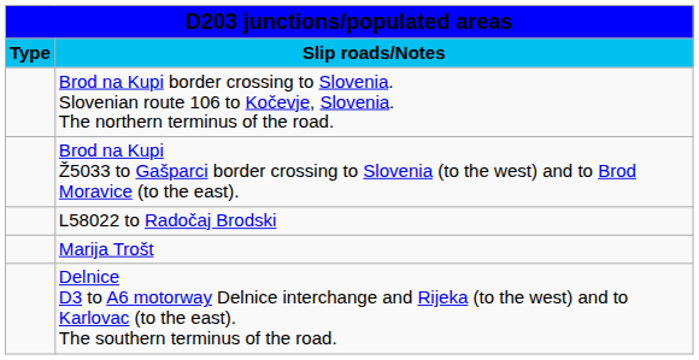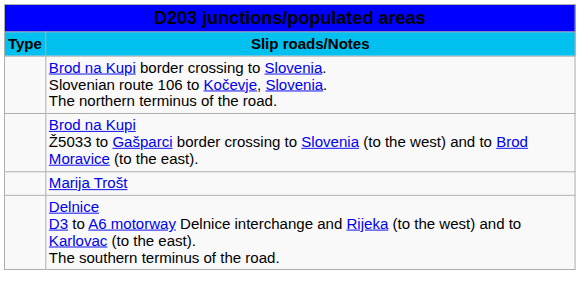 <table class="wikitable">
 <tr>
 <td colspan=2 bgcolor=blue align=center style=margin-top:15><span><big><strong>D203 junctions/populated areas</strong></big></span></td>
 </tr>
 <tr>
 <td align=center bgcolor=00c0f0><strong>Type</strong></td>
 <td align=center bgcolor=00c0f0><strong>Slip roads/Notes</strong></td>
 </tr>
 <tr>
 <td></td>
 <td><a href='#'>Brod na Kupi</a> border crossing to <a href='#'>Slovenia</a>.<br> Slovenian route 106 to <a href='#'>Kočevje</a>, <a href='#'>Slovenia</a>.<br>The northern terminus of the road.</td>
 </tr>
 <tr>
 <td></td>
 <td><a href='#'>Brod na Kupi</a><br>Ž5033 to <a href='#'>Gašparci</a> border crossing to <a href='#'>Slovenia</a> (to the west) and to <a href='#'>Brod Moravice</a> (to the east).</td>
 </tr>
 <tr>
 <td></td>
-<td>L58022 to <a href='#'>Radočaj Brodski</a></td>
-</tr>
-<tr>
-<td></td>
 <td><a href='#'>Marija Trošt</a></td>
 </tr>
 <tr>
 <td></td>
 <td><a href='#'>Delnice</a><br> <a href='#'>D3</a> to <a href='#'>A6 motorway</a> Delnice interchange and <a href='#'>Rijeka</a> (to the west) and to <a href='#'>Karlovac</a> (to the east).<br>The southern terminus of the road.</td>
 </tr>
 </table>
